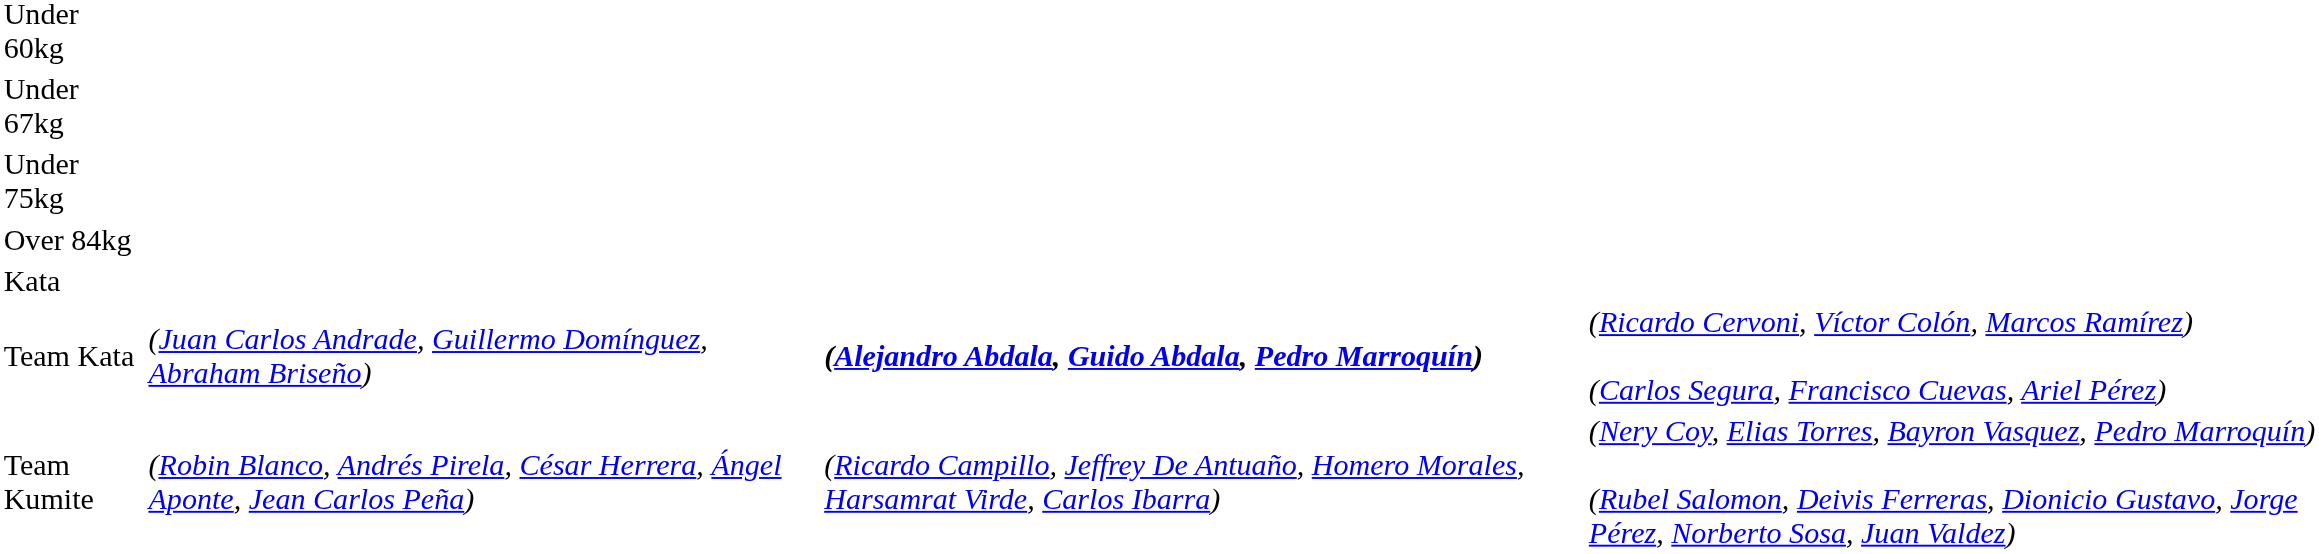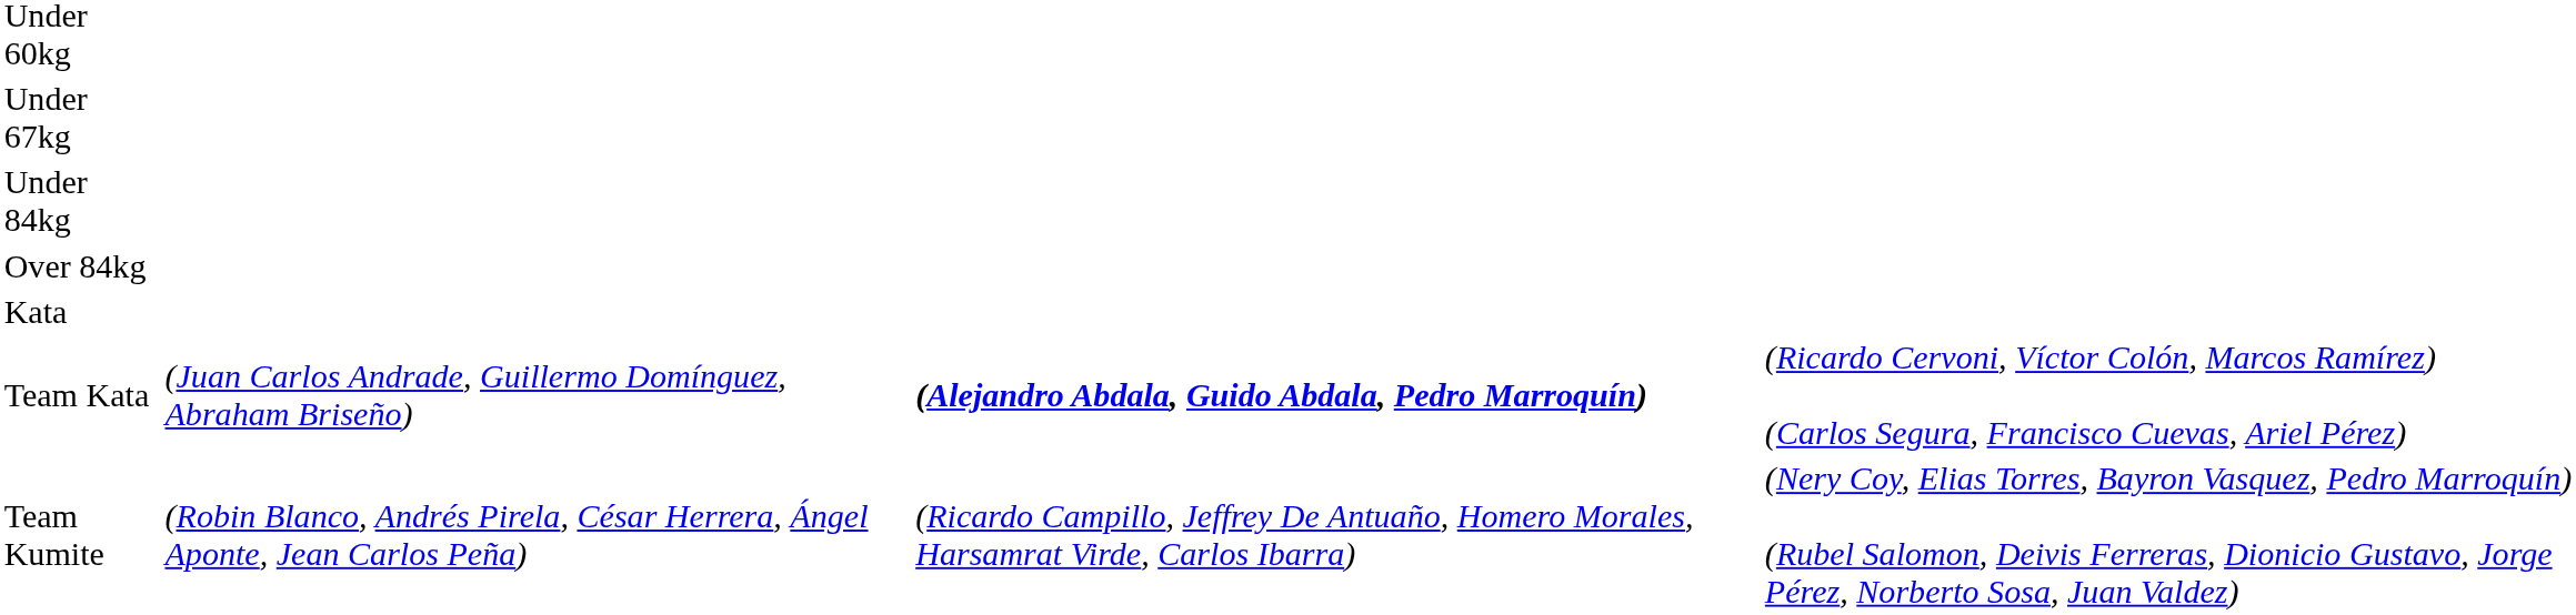 <table>
 <tr>
 <td>Under 60kg</td>
 <td></td>
 <td></td>
 <td><br></td>
 </tr>
 <tr>
 <td>Under 67kg</td>
 <td></td>
 <td></td>
 <td><br></td>
 </tr>
 <tr>
-<td>Under 75kg</td>
+<td>Under 84kg</td>
 <td></td>
 <td></td>
 <td><br></td>
 </tr>
 <tr>
 <td>Over 84kg</td>
 <td></td>
 <td></td>
 <td><br></td>
 </tr>
 <tr>
 <td>Kata</td>
 <td></td>
 <td></td>
 <td><br></td>
 </tr>
 <tr>
 <td>Team Kata</td>
 <td> <em>(<a href='#'>Juan Carlos Andrade</a>, <a href='#'>Guillermo Domínguez</a>, <a href='#'>Abraham Briseño</a>)</em></td>
 <td><strong> <em>(<a href='#'>Alejandro Abdala</a>, <a href='#'>Guido Abdala</a>, <a href='#'>Pedro Marroquín</a>)</em></strong></td>
 <td> <em>(<a href='#'>Ricardo Cervoni</a>, <a href='#'>Víctor Colón</a>, <a href='#'>Marcos Ramírez</a>)</em><br><br> <em>(<a href='#'>Carlos Segura</a>, <a href='#'>Francisco Cuevas</a>, <a href='#'>Ariel Pérez</a>)</em></td>
 </tr>
 <tr>
 <td>Team Kumite</td>
 <td> <em>(<a href='#'>Robin Blanco</a>, <a href='#'>Andrés Pirela</a>, <a href='#'>César Herrera</a>, <a href='#'>Ángel Aponte</a>, <a href='#'>Jean Carlos Peña</a>)</em></td>
 <td> <em>(<a href='#'>Ricardo Campillo</a>, <a href='#'>Jeffrey De Antuaño</a>, <a href='#'>Homero Morales</a>, <a href='#'>Harsamrat Virde</a>, <a href='#'>Carlos Ibarra</a>)</em></td>
 <td> <em>(<a href='#'>Nery Coy</a>, <a href='#'>Elias Torres</a>, <a href='#'>Bayron Vasquez</a>, <a href='#'>Pedro Marroquín</a>)</em><br><br> <em>(<a href='#'>Rubel Salomon</a>, <a href='#'>Deivis Ferreras</a>, <a href='#'>Dionicio Gustavo</a>, <a href='#'>Jorge Pérez</a>, <a href='#'>Norberto Sosa</a>, <a href='#'>Juan Valdez</a>)</em></td>
 </tr>
 <tr>
 </tr>
 </table>
